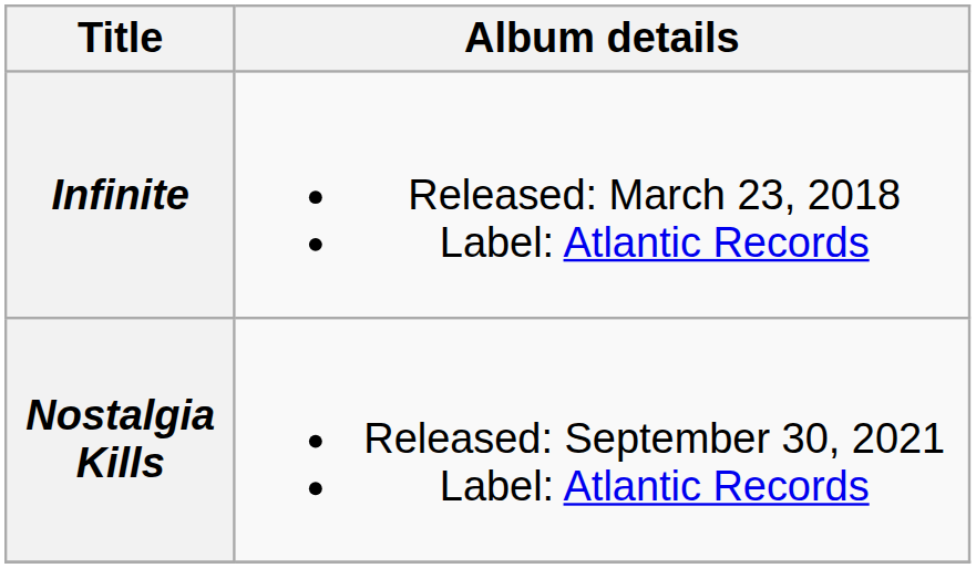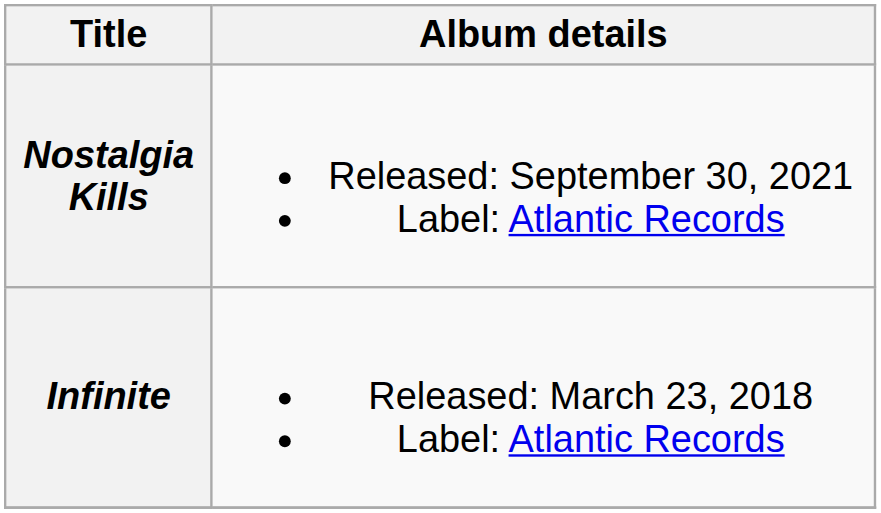 <table class="wikitable plainrowheaders" style="text-align:center;">
 <tr>
 <th scope="col" style="width:5em;">Title</th>
 <th scope="col" style="width:17em;">Album details</th>
 </tr>
 <tr>
+<th scope="row"><em>Nostalgia Kills</em></th>
+<td><br><ul><li>Released: September 30, 2021</li><li>Label: <a href='#'>Atlantic Records</a></li></ul></td>
+</tr>
+<tr>
 <th scope="row"><em>Infinite</em></th>
 <td><br><ul><li>Released: March 23, 2018</li><li>Label: <a href='#'>Atlantic Records</a></li></ul></td>
 </tr>
 <tr>
-<th scope="row"><em>Nostalgia Kills</em></th>
-<td><br><ul><li>Released: September 30, 2021</li><li>Label: <a href='#'>Atlantic Records</a></li></ul></td>
-</tr>
-<tr>
 </tr>
 </table>
